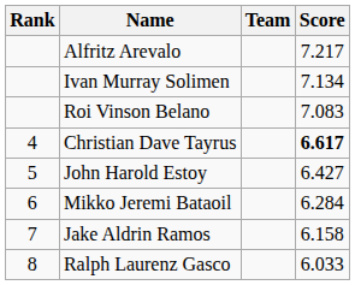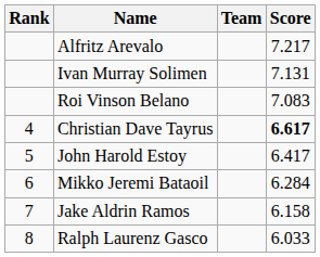 <table class="wikitable" style="text-align:center">
 <tr>
 <th>Rank</th>
 <th>Name</th>
 <th>Team</th>
 <th>Score</th>
 </tr>
 <tr>
 <td></td>
 <td align="left">Alfritz Arevalo</td>
 <td align="left"></td>
 <td>7.217</td>
 </tr>
 <tr>
 <td></td>
 <td align="left">Ivan Murray Solimen</td>
 <td align="left"></td>
-<td>7.134</td>
+<td>7.131</td>
 </tr>
 <tr>
 <td></td>
 <td align="left">Roi Vinson Belano</td>
 <td align="left"></td>
 <td>7.083</td>
 </tr>
 <tr>
 <td>4</td>
 <td align="left">Christian Dave Tayrus</td>
 <td align="left"></td>
 <td><strong>6.617</strong></td>
 </tr>
 <tr>
 <td>5</td>
 <td align="left">John Harold Estoy</td>
 <td align="left"></td>
-<td>6.427</td>
+<td>6.417</td>
 </tr>
 <tr>
 <td>6</td>
 <td align="left">Mikko Jeremi Bataoil</td>
 <td align="left"></td>
 <td>6.284</td>
 </tr>
 <tr>
 <td>7</td>
 <td align="left">Jake Aldrin Ramos</td>
 <td align="left"></td>
 <td>6.158</td>
 </tr>
 <tr>
 <td>8</td>
 <td align="left">Ralph Laurenz Gasco</td>
 <td align="left"></td>
 <td>6.033</td>
 </tr>
 </table>
